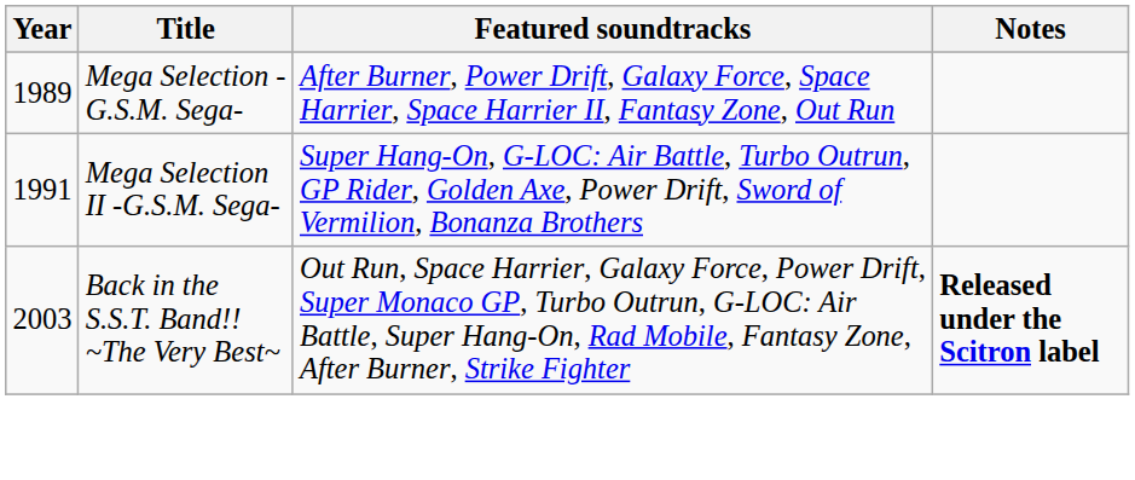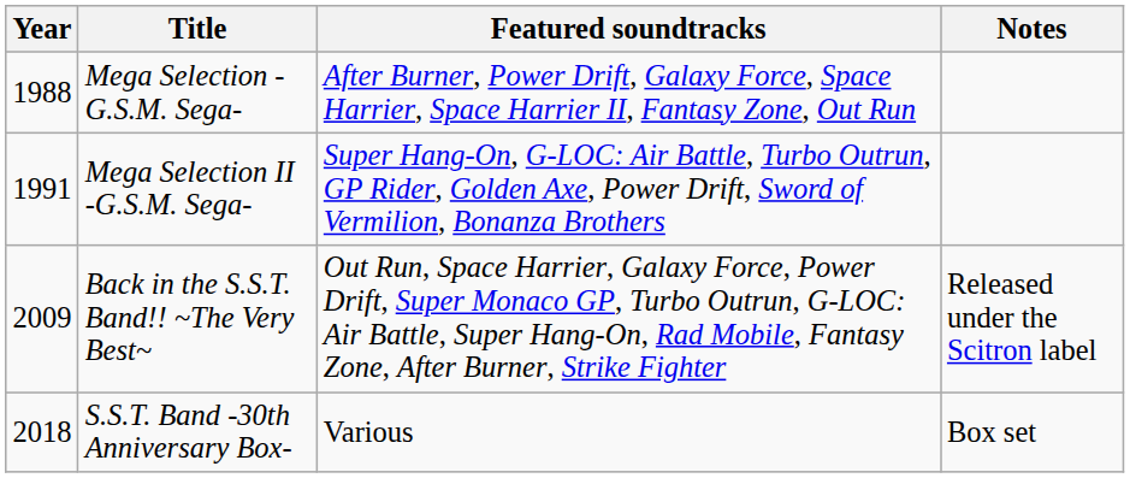 <table class="wikitable">
 <tr>
 <th>Year</th>
 <th>Title</th>
 <th>Featured soundtracks</th>
 <th>Notes</th>
 </tr>
 <tr>
-<td>1989</td>
+<td>1988</td>
 <td><em>Mega Selection -G.S.M. Sega-</em></td>
 <td><em><a href='#'>After Burner</a></em>, <em><a href='#'>Power Drift</a></em>, <em><a href='#'>Galaxy Force</a></em>, <em><a href='#'>Space Harrier</a></em>, <em><a href='#'>Space Harrier II</a></em>, <em><a href='#'>Fantasy Zone</a></em>, <em><a href='#'>Out Run</a></em></td>
 <td></td>
 </tr>
 <tr>
 <td>1991</td>
 <td><em>Mega Selection II -G.S.M. Sega-</em></td>
 <td><em><a href='#'>Super Hang-On</a></em>, <em><a href='#'>G-LOC: Air Battle</a></em>, <em><a href='#'>Turbo Outrun</a></em>, <em><a href='#'>GP Rider</a></em>, <em><a href='#'>Golden Axe</a></em>, <em>Power Drift</em>, <em><a href='#'>Sword of Vermilion</a></em>, <em><a href='#'>Bonanza Brothers</a></em></td>
 <td></td>
 </tr>
 <tr>
-<td>2003</td>
+<td>2009</td>
 <td><em>Back in the S.S.T. Band!! ~The Very Best~</em></td>
 <td><em>Out Run</em>, <em>Space Harrier</em>, <em>Galaxy Force</em>, <em>Power Drift</em>, <em><a href='#'>Super Monaco GP</a></em>, <em>Turbo Outrun</em>, <em>G-LOC: Air Battle</em>, <em>Super Hang-On</em>, <em><a href='#'>Rad Mobile</a></em>, <em>Fantasy Zone</em>, <em>After Burner</em>, <em><a href='#'>Strike Fighter</a></em></td>
-<td><strong>Released under the <a href='#'>Scitron</a> label</strong></td>
+<td>Released under the <a href='#'>Scitron</a> label</td>
+</tr>
+<tr>
+<td>2018</td>
+<td><em>S.S.T. Band -30th Anniversary Box-</em></td>
+<td>Various</td>
+<td>Box set</td>
 </tr>
 </table>
